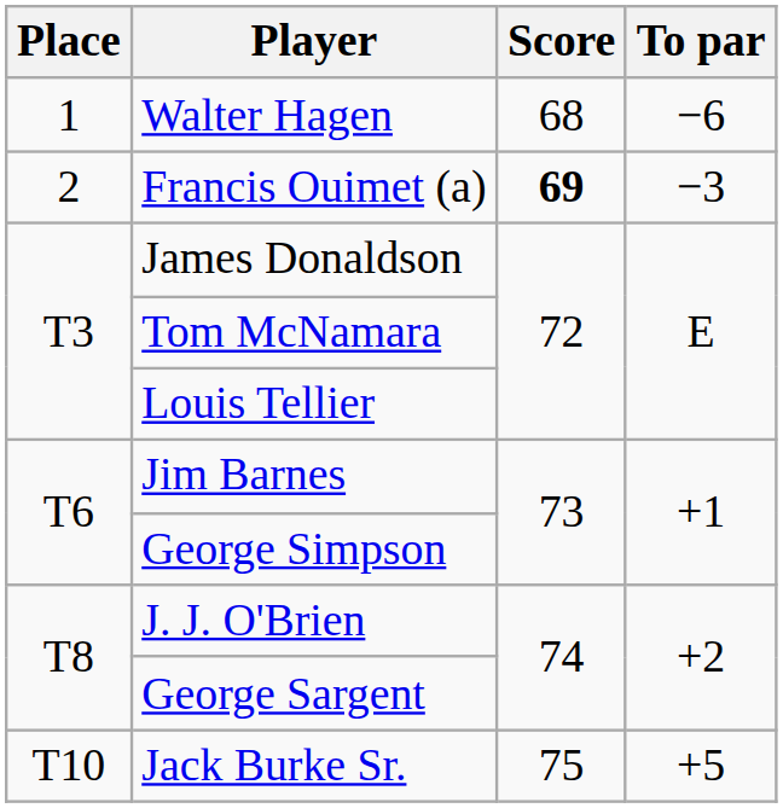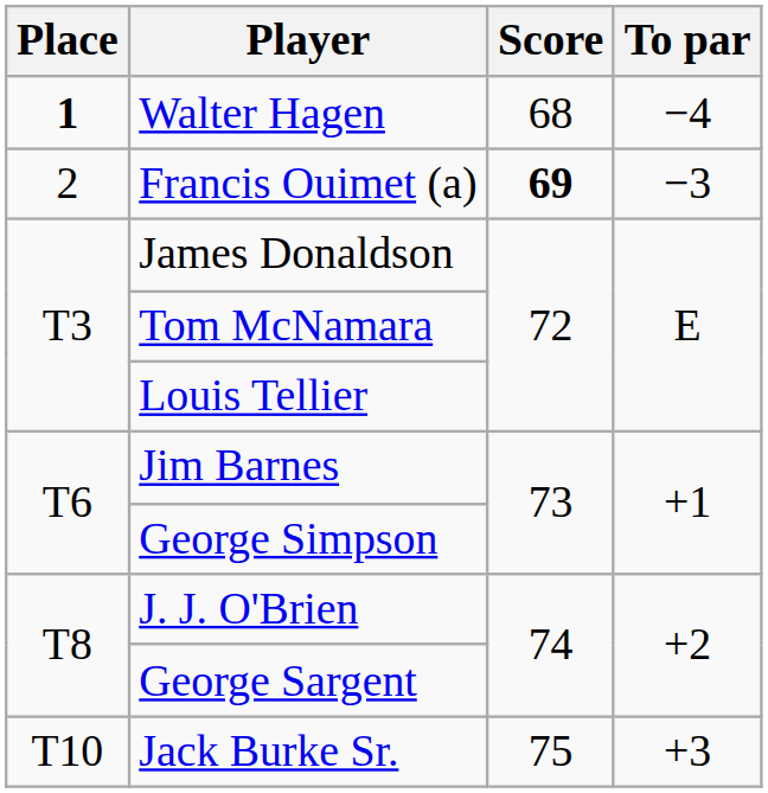 <table class=wikitable>
 <tr>
 <th>Place</th>
 <th>Player</th>
 <th>Score</th>
 <th>To par</th>
 </tr>
 <tr>
-<td align=center>1</td>
+<td align=center><strong>1</strong></td>
 <td> <a href='#'>Walter Hagen</a></td>
 <td align=center>68</td>
-<td align=center>−6</td>
+<td align=center>−4</td>
 </tr>
 <tr>
 <td align=center>2</td>
 <td> <a href='#'>Francis Ouimet</a> (a)</td>
 <td align=center><strong>69</strong></td>
 <td align=center>−3</td>
 </tr>
 <tr>
 <td rowspan=3 align=center>T3</td>
 <td> James Donaldson</td>
 <td rowspan=3 align=center>72</td>
 <td rowspan=3 align=center>E</td>
 </tr>
 <tr>
 <td> <a href='#'>Tom McNamara</a></td>
 </tr>
 <tr>
 <td> <a href='#'>Louis Tellier</a></td>
 </tr>
 <tr>
 <td rowspan=2 align=center>T6</td>
 <td> <a href='#'>Jim Barnes</a></td>
 <td rowspan=2 align=center>73</td>
 <td rowspan=2 align=center>+1</td>
 </tr>
 <tr>
 <td> <a href='#'>George Simpson</a><br></td>
 </tr>
 <tr>
 <td rowspan=2 align=center>T8</td>
 <td> <a href='#'>J. J. O'Brien</a></td>
 <td rowspan=2 align=center>74</td>
 <td rowspan=2 align=center>+2</td>
 </tr>
 <tr>
 <td> <a href='#'>George Sargent</a></td>
 </tr>
 <tr>
 <td align=center>T10</td>
 <td> <a href='#'>Jack Burke Sr.</a></td>
 <td align=center>75</td>
-<td align=center>+5</td>
+<td align=center>+3</td>
 </tr>
 </table>
